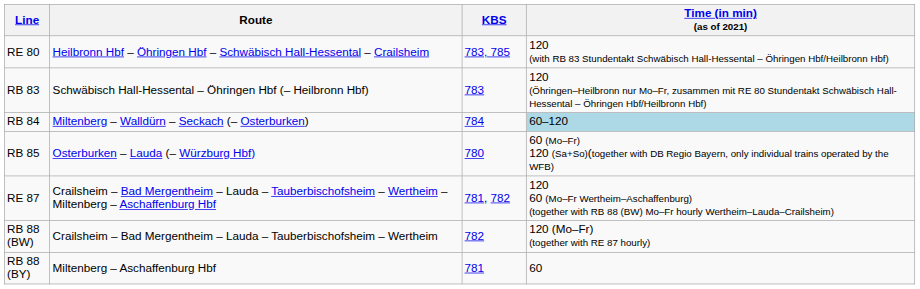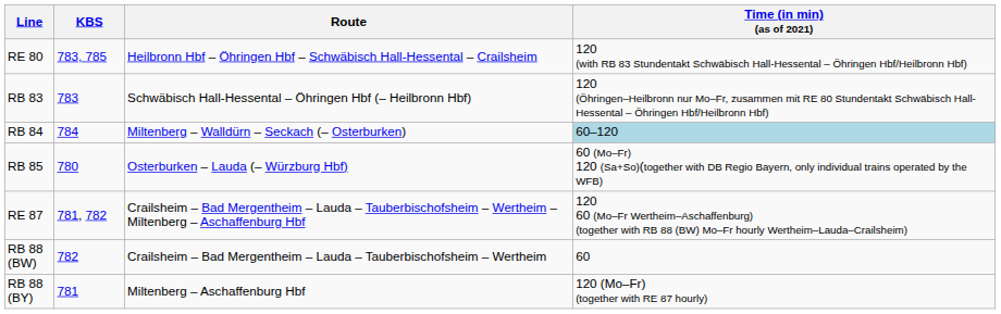 <table class="wikitable">
 <tr>
 <th style="width:55px;"><a href='#'>Line</a></th>
+<th style="width:81px;"><a href='#'>KBS</a></th>
 <th>Route</th>
-<th style="width:81px;"><a href='#'>KBS</a></th>
 <th><a href='#'>Time (in min)</a> <br><small>(as of 2021)</small></th>
 </tr>
 <tr>
 <td>RE 80</td>
+<td><a href='#'>783, 785</a></td>
 <td><a href='#'>Heilbronn Hbf</a> – <a href='#'>Öhringen Hbf</a> – <a href='#'>Schwäbisch Hall-Hessental</a> – <a href='#'>Crailsheim</a></td>
-<td><a href='#'>783, 785</a></td>
 <td>120 <br> <small>(with RB 83 Stundentakt Schwäbisch Hall-Hessental – Öhringen Hbf/Heilbronn Hbf)</small></td>
 </tr>
 <tr>
 <td>RB 83</td>
+<td><a href='#'>783</a></td>
 <td>Schwäbisch Hall-Hessental – Öhringen Hbf (– Heilbronn Hbf)</td>
-<td><a href='#'>783</a></td>
 <td>120 <br><small>(Öhringen–Heilbronn nur Mo–Fr, zusammen mit RE 80 Stundentakt Schwäbisch Hall-Hessental – Öhringen Hbf/Heilbronn Hbf)</small></td>
 </tr>
 <tr>
 <td>RB 84</td>
+<td><a href='#'>784</a></td>
 <td><a href='#'>Miltenberg</a> – <a href='#'>Walldürn</a> – <a href='#'>Seckach</a> (– <a href='#'>Osterburken</a>)</td>
-<td><a href='#'>784</a></td>
 <td style="background: lightblue;">60–120</td>
 </tr>
 <tr>
 <td>RB 85</td>
+<td><a href='#'>780</a></td>
 <td><a href='#'>Osterburken</a> – <a href='#'>Lauda</a> (– <a href='#'>Würzburg Hbf)</a></td>
-<td><a href='#'>780</a></td>
 <td>60 <small>(Mo–Fr)</small><br>120 <small>(Sa+So)</small>(<small>together with DB Regio Bayern, only individual trains operated by the WFB)</small></td>
 </tr>
 <tr>
 <td>RE 87</td>
+<td><a href='#'>781</a>, <a href='#'>782</a></td>
 <td>Crailsheim – <a href='#'>Bad Mergentheim</a> – Lauda – <a href='#'>Tauberbischofsheim</a> – <a href='#'>Wertheim</a> – Miltenberg – <a href='#'>Aschaffenburg Hbf</a></td>
-<td><a href='#'>781</a>, <a href='#'>782</a></td>
 <td>120 <br> 60 <small>(Mo–Fr Wertheim–Aschaffenburg)</small><br><small>(together with RB 88 (BW) Mo–Fr hourly Wertheim–Lauda–Crailsheim)</small></td>
 </tr>
 <tr>
 <td>RB 88 (BW)</td>
+<td><a href='#'>782</a></td>
 <td>Crailsheim – Bad Mergentheim – Lauda – Tauberbischofsheim – Wertheim</td>
-<td><a href='#'>782</a></td>
-<td>120 (Mo–Fr)<br><small>(together with RE 87 hourly)</small></td>
+<td>60</td>
 </tr>
 <tr>
 <td>RB 88 (BY)</td>
+<td><a href='#'>781</a></td>
 <td>Miltenberg – Aschaffenburg Hbf</td>
-<td><a href='#'>781</a></td>
-<td>60</td>
+<td>120 (Mo–Fr)<br><small>(together with RE 87 hourly)</small></td>
 </tr>
 </table>
